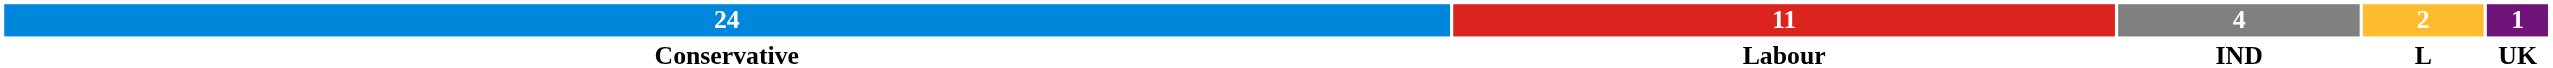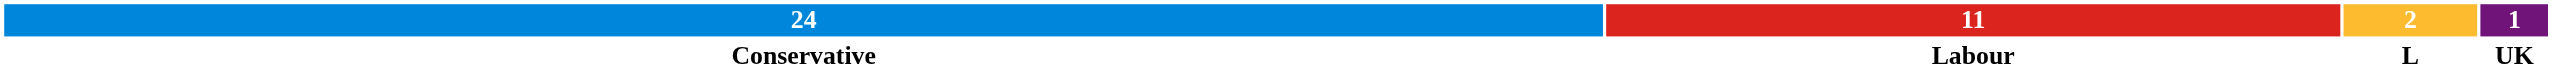 <table style="width:100%; text-align:center;">
 <tr style="color:white;">
 <td style="background:#0087dc; width:57.1%;"><strong>24</strong></td>
 <td style="background:#dc241f; width:26.2%;"><strong>11</strong></td>
-<td style="background:grey; width:9.5%;"><strong>4</strong></td>
 <td style="background:#FDBB30; width:4.8%;"><strong>2</strong></td>
 <td style="background:#70147A ; width:2.4%;"><strong>1</strong></td>
 </tr>
 <tr>
 <td><span><strong>Conservative</strong></span></td>
 <td><span><strong>Labour</strong></span></td>
-<td><span><strong>IND</strong></span></td>
 <td><span><strong>L</strong></span></td>
 <td><span><strong>UK</strong></span></td>
 </tr>
 </table>
